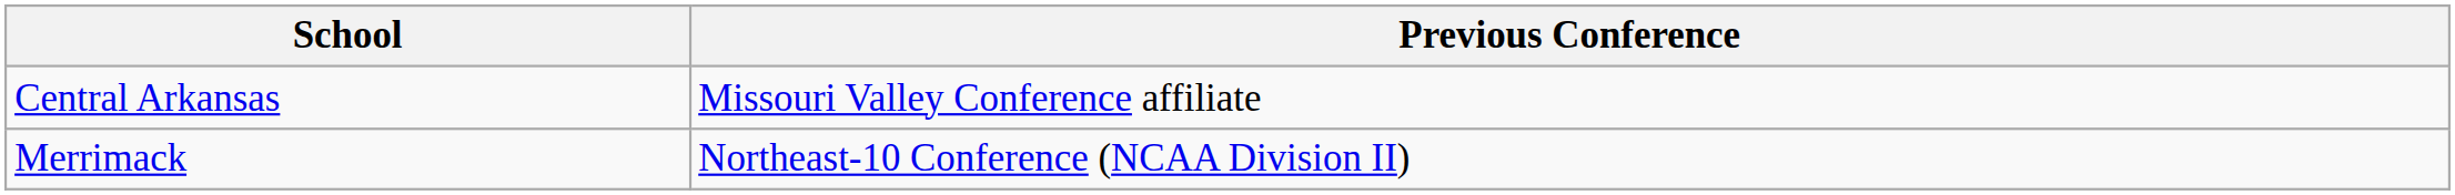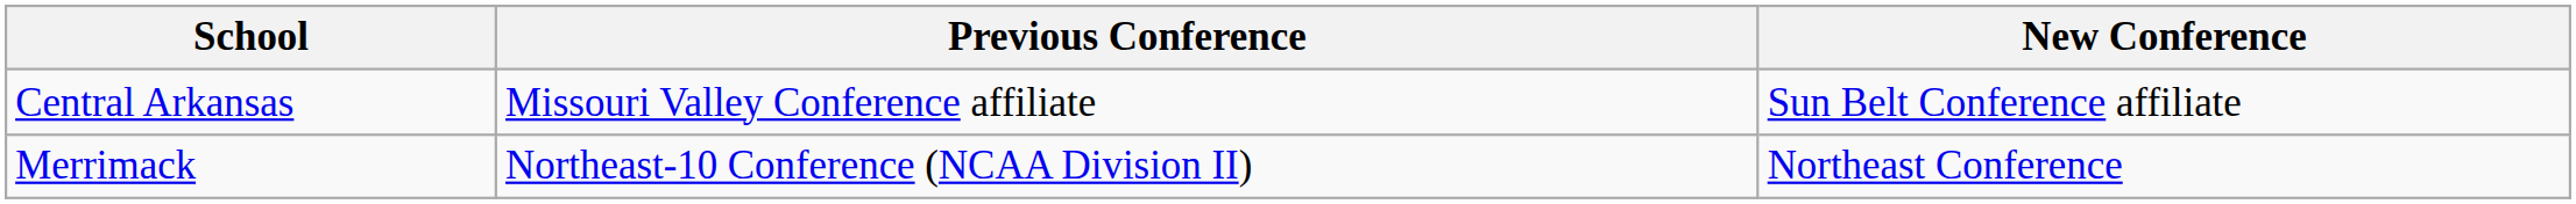 <table class="wikitable sortable" style="width:80%; font-size:100%; text-align:left;">
 <tr>
 <th>School</th>
 <th>Previous Conference</th>
+<th>New Conference</th>
 </tr>
 <tr>
 <td><a href='#'>Central Arkansas</a></td>
 <td><a href='#'>Missouri Valley Conference</a> affiliate</td>
+<td><a href='#'>Sun Belt Conference</a> affiliate</td>
 </tr>
 <tr>
 <td><a href='#'>Merrimack</a></td>
 <td><a href='#'>Northeast-10 Conference</a> (<a href='#'>NCAA Division II</a>)</td>
+<td><a href='#'>Northeast Conference</a></td>
 </tr>
 </table>
